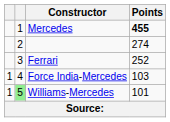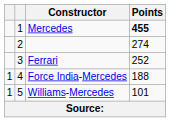 <table class="wikitable" style="font-size:85%">
 <tr>
 <th></th>
 <th></th>
 <th>Constructor</th>
 <th>Points</th>
 </tr>
 <tr>
 <td align="left"></td>
 <td align="center">1</td>
 <td> <a href='#'>Mercedes</a></td>
 <td align="left"><strong>455</strong></td>
 </tr>
 <tr>
 <td align="left"></td>
 <td align="center">2</td>
 <td></td>
 <td align="left">274</td>
 </tr>
 <tr>
 <td align="left"></td>
 <td align="center">3</td>
 <td> <a href='#'>Ferrari</a></td>
 <td align="left">252</td>
 </tr>
 <tr>
 <td align="left"> 1</td>
 <td align="center">4</td>
 <td> <a href='#'>Force India</a>-<a href='#'>Mercedes</a></td>
-<td align="left">103</td>
+<td align="left">188</td>
 </tr>
 <tr>
 <td align="left"> 1</td>
-<td align="center" style="background: lightgreen;">5</td>
+<td align="center">5</td>
 <td> <a href='#'>Williams</a>-<a href='#'>Mercedes</a></td>
 <td align="left">101</td>
 </tr>
 <tr>
 <th colspan=4>Source: </th>
 </tr>
 </table>
